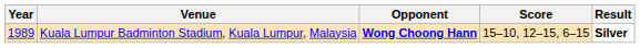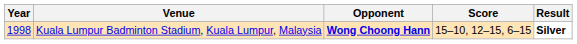 <table class="sortable wikitable" style="font-size: 90%;">
 <tr>
 <th>Year</th>
 <th>Venue</th>
 <th>Opponent</th>
 <th>Score</th>
 <th>Result</th>
 </tr>
 <tr style="background:#FFE4B5">
-<td align="center"><a href='#'>1989</a></td>
+<td align="center"><a href='#'>1998</a></td>
 <td align="left"><a href='#'>Kuala Lumpur Badminton Stadium</a>, <a href='#'>Kuala Lumpur</a>, <a href='#'>Malaysia</a></td>
 <td align="left"><strong> <a href='#'>Wong Choong Hann</a></strong></td>
 <td align="left">15–10, 12–15, 6–15</td>
 <td style="text-align:left; background:white"> <strong>Silver</strong></td>
 </tr>
 </table>
